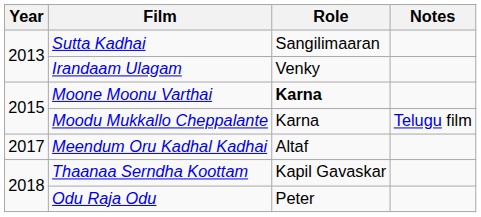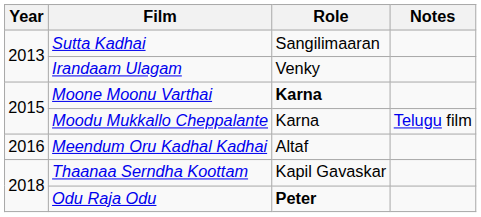 <table class="wikitable sortable">
 <tr>
 <th>Year</th>
 <th>Film</th>
 <th>Role</th>
 <th>Notes</th>
 </tr>
 <tr>
 <td rowspan="2">2013</td>
 <td><em><a href='#'>Sutta Kadhai</a></em></td>
 <td>Sangilimaaran</td>
 <td></td>
 </tr>
 <tr>
 <td><em><a href='#'>Irandaam Ulagam</a></em></td>
 <td>Venky</td>
 <td></td>
 </tr>
 <tr>
 <td rowspan="2">2015</td>
 <td><em><a href='#'>Moone Moonu Varthai</a></em></td>
 <td><strong>Karna</strong></td>
 <td></td>
 </tr>
 <tr>
 <td><em><a href='#'>Moodu Mukkallo Cheppalante</a></em></td>
 <td>Karna</td>
 <td><a href='#'>Telugu</a> film</td>
 </tr>
 <tr>
-<td>2017</td>
+<td>2016</td>
 <td><em><a href='#'>Meendum Oru Kadhal Kadhai</a></em></td>
 <td>Altaf</td>
 <td></td>
 </tr>
 <tr>
 <td rowspan="2">2018</td>
 <td><em><a href='#'>Thaanaa Serndha Koottam</a></em></td>
 <td>Kapil Gavaskar</td>
 <td></td>
 </tr>
 <tr>
 <td><em><a href='#'>Odu Raja Odu</a></em></td>
-<td>Peter</td>
+<td><strong>Peter</strong></td>
 <td></td>
 </tr>
 </table>
